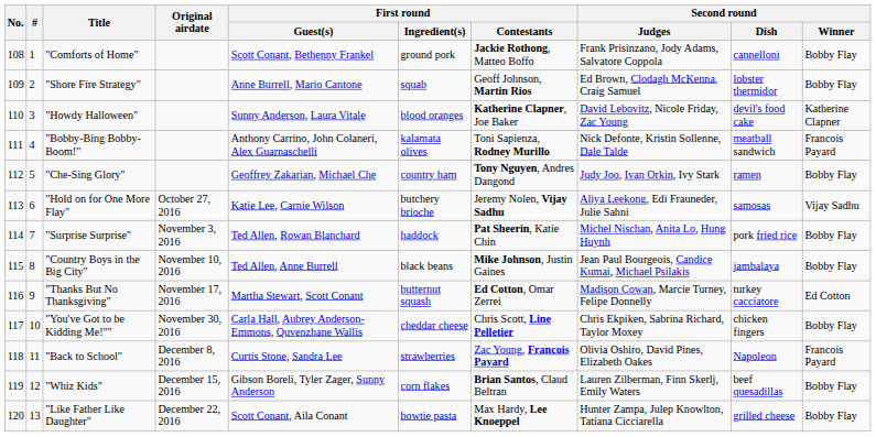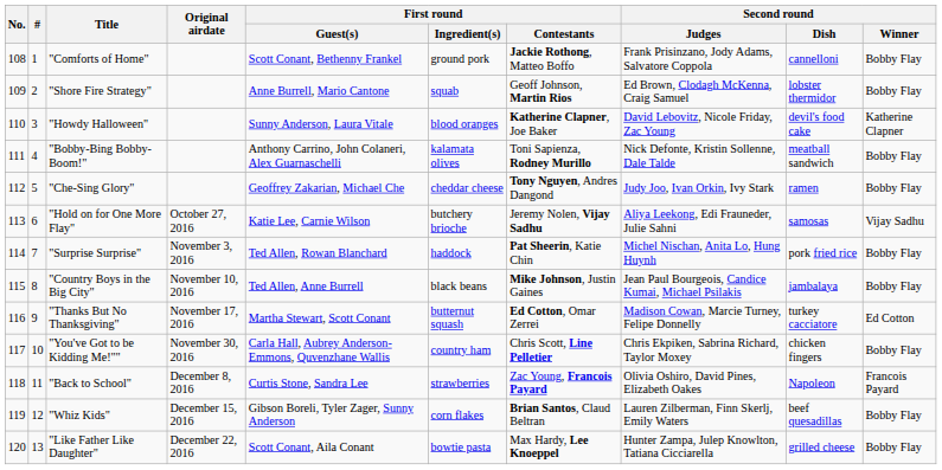 <table class="wikitable">
 <tr>
 <th rowspan="2">No.</th>
 <th rowspan="2">#</th>
 <th rowspan="2">Title</th>
 <th rowspan="2">Original airdate</th>
 <th colspan="3">First round</th>
 <th colspan="3">Second round</th>
 </tr>
 <tr>
 <th>Guest(s)</th>
 <th>Ingredient(s)</th>
 <th>Contestants</th>
 <th>Judges</th>
 <th>Dish</th>
 <th>Winner</th>
 </tr>
 <tr>
 <td>108</td>
 <td>1</td>
 <td>"Comforts of Home"</td>
 <td></td>
 <td><a href='#'>Scott Conant</a>, <a href='#'>Bethenny Frankel</a></td>
 <td>ground pork</td>
 <td><strong>Jackie Rothong</strong>, Matteo Boffo</td>
 <td>Frank Prisinzano, Jody Adams, Salvatore Coppola</td>
 <td><a href='#'>cannelloni</a></td>
 <td>Bobby Flay</td>
 </tr>
 <tr>
 <td>109</td>
 <td>2</td>
 <td>"Shore Fire Strategy"</td>
 <td></td>
 <td><a href='#'>Anne Burrell</a>, <a href='#'>Mario Cantone</a></td>
 <td><a href='#'>squab</a></td>
 <td>Geoff Johnson, <strong>Martin Rios</strong></td>
 <td>Ed Brown, <a href='#'>Clodagh McKenna</a>, Craig Samuel</td>
 <td><a href='#'>lobster thermidor</a></td>
 <td>Bobby Flay</td>
 </tr>
 <tr>
 <td>110</td>
 <td>3</td>
 <td>"Howdy Halloween"</td>
 <td></td>
 <td><a href='#'>Sunny Anderson</a>, <a href='#'>Laura Vitale</a></td>
 <td><a href='#'>blood oranges</a></td>
 <td><strong>Katherine Clapner</strong>, Joe Baker</td>
 <td><a href='#'>David Lebovitz</a>, Nicole Friday, <a href='#'>Zac Young</a></td>
 <td><a href='#'>devil's food cake</a></td>
 <td>Katherine Clapner</td>
 </tr>
 <tr>
 <td>111</td>
 <td>4</td>
 <td>"Bobby-Bing Bobby-Boom!"</td>
 <td></td>
 <td>Anthony Carrino, John Colaneri, <a href='#'>Alex Guarnaschelli</a></td>
 <td><a href='#'>kalamata olives</a></td>
 <td>Toni Sapienza, <strong>Rodney Murillo</strong></td>
 <td>Nick Defonte, Kristin Sollenne, <a href='#'>Dale Talde</a></td>
 <td><a href='#'>meatball</a> sandwich</td>
-<td>Francois Payard</td>
+<td>Bobby Flay</td>
 </tr>
 <tr>
 <td>112</td>
 <td>5</td>
 <td>"Che-Sing Glory"</td>
 <td></td>
 <td><a href='#'>Geoffrey Zakarian</a>, <a href='#'>Michael Che</a></td>
-<td><a href='#'>country ham</a></td>
+<td><a href='#'>cheddar cheese</a></td>
 <td><strong>Tony Nguyen</strong>, Andres Dangond</td>
 <td><a href='#'>Judy Joo</a>, <a href='#'>Ivan Orkin</a>, Ivy Stark</td>
 <td><a href='#'>ramen</a></td>
 <td>Bobby Flay</td>
 </tr>
 <tr>
 <td>113</td>
 <td>6</td>
 <td>"Hold on for One More Flay"</td>
 <td>October 27, 2016</td>
 <td><a href='#'>Katie Lee</a>, <a href='#'>Carnie Wilson</a></td>
 <td>butchery <a href='#'>brioche</a></td>
 <td>Jeremy Nolen, <strong>Vijay Sadhu</strong></td>
 <td><a href='#'>Aliya Leekong</a>, Edi Frauneder, Julie Sahni</td>
 <td><a href='#'>samosas</a></td>
 <td>Vijay Sadhu</td>
 </tr>
 <tr>
 <td>114</td>
 <td>7</td>
 <td>"Surprise Surprise"</td>
 <td>November 3, 2016</td>
 <td><a href='#'>Ted Allen</a>, <a href='#'>Rowan Blanchard</a></td>
 <td><a href='#'>haddock</a></td>
 <td><strong>Pat Sheerin</strong>, Katie Chin</td>
 <td><a href='#'>Michel Nischan</a>, <a href='#'>Anita Lo</a>, <a href='#'>Hung Huynh</a></td>
 <td>pork <a href='#'>fried rice</a></td>
 <td>Bobby Flay</td>
 </tr>
 <tr>
 <td>115</td>
 <td>8</td>
 <td>"Country Boys in the Big City"</td>
 <td>November 10, 2016</td>
 <td><a href='#'>Ted Allen</a>, <a href='#'>Anne Burrell</a></td>
 <td>black beans</td>
 <td><strong>Mike Johnson</strong>, Justin Gaines</td>
 <td>Jean Paul Bourgeois, <a href='#'>Candice Kumai</a>, <a href='#'>Michael Psilakis</a></td>
 <td><a href='#'>jambalaya</a></td>
 <td>Bobby Flay</td>
 </tr>
 <tr>
 <td>116</td>
 <td>9</td>
 <td>"Thanks But No Thanksgiving"</td>
 <td>November 17, 2016</td>
 <td><a href='#'>Martha Stewart</a>, <a href='#'>Scott Conant</a></td>
 <td><a href='#'>butternut squash</a></td>
 <td><strong>Ed Cotton</strong>, Omar Zerrei</td>
 <td><a href='#'>Madison Cowan</a>, Marcie Turney, Felipe Donnelly</td>
 <td>turkey <a href='#'>cacciatore</a></td>
 <td>Ed Cotton</td>
 </tr>
 <tr>
 <td>117</td>
 <td>10</td>
 <td>"You've Got to be Kidding Me!""</td>
 <td>November 30, 2016</td>
 <td><a href='#'>Carla Hall</a>, <a href='#'>Aubrey Anderson-Emmons</a>, <a href='#'>Quvenzhane Wallis</a></td>
-<td><a href='#'>cheddar cheese</a></td>
+<td><a href='#'>country ham</a></td>
 <td>Chris Scott, <strong><a href='#'>Line Pelletier</a></strong></td>
 <td>Chris Ekpiken, Sabrina Richard, Taylor Moxey</td>
 <td>chicken fingers</td>
 <td>Bobby Flay</td>
 </tr>
 <tr>
 <td>118</td>
 <td>11</td>
 <td>"Back to School"</td>
 <td>December 8, 2016</td>
 <td><a href='#'>Curtis Stone</a>, <a href='#'>Sandra Lee</a></td>
 <td><a href='#'>strawberries</a></td>
 <td><a href='#'>Zac Young</a>, <a href='#'><strong>Francois Payard</strong></a></td>
 <td>Olivia Oshiro, David Pines, Elizabeth Oakes</td>
 <td><a href='#'>Napoleon</a></td>
 <td>Francois Payard</td>
 </tr>
 <tr>
 <td>119</td>
 <td>12</td>
 <td>"Whiz Kids"</td>
 <td>December 15, 2016</td>
 <td>Gibson Boreli, Tyler Zager, <a href='#'>Sunny Anderson</a></td>
 <td><a href='#'>corn flakes</a></td>
 <td><strong>Brian Santos</strong>, Claud Beltran</td>
 <td>Lauren Zilberman, Finn Skerlj, Emily Waters</td>
 <td>beef <a href='#'>quesadillas</a></td>
 <td>Bobby Flay</td>
 </tr>
 <tr>
 <td>120</td>
 <td>13</td>
 <td>"Like Father Like Daughter"</td>
 <td>December 22, 2016</td>
 <td><a href='#'>Scott Conant</a>, Aila Conant</td>
 <td><a href='#'>bowtie pasta</a></td>
 <td>Max Hardy, <strong>Lee Knoeppel</strong></td>
 <td>Hunter Zampa, Julep Knowlton, Tatiana Cicciarella</td>
 <td><a href='#'>grilled cheese</a></td>
 <td>Bobby Flay</td>
 </tr>
 </table>
